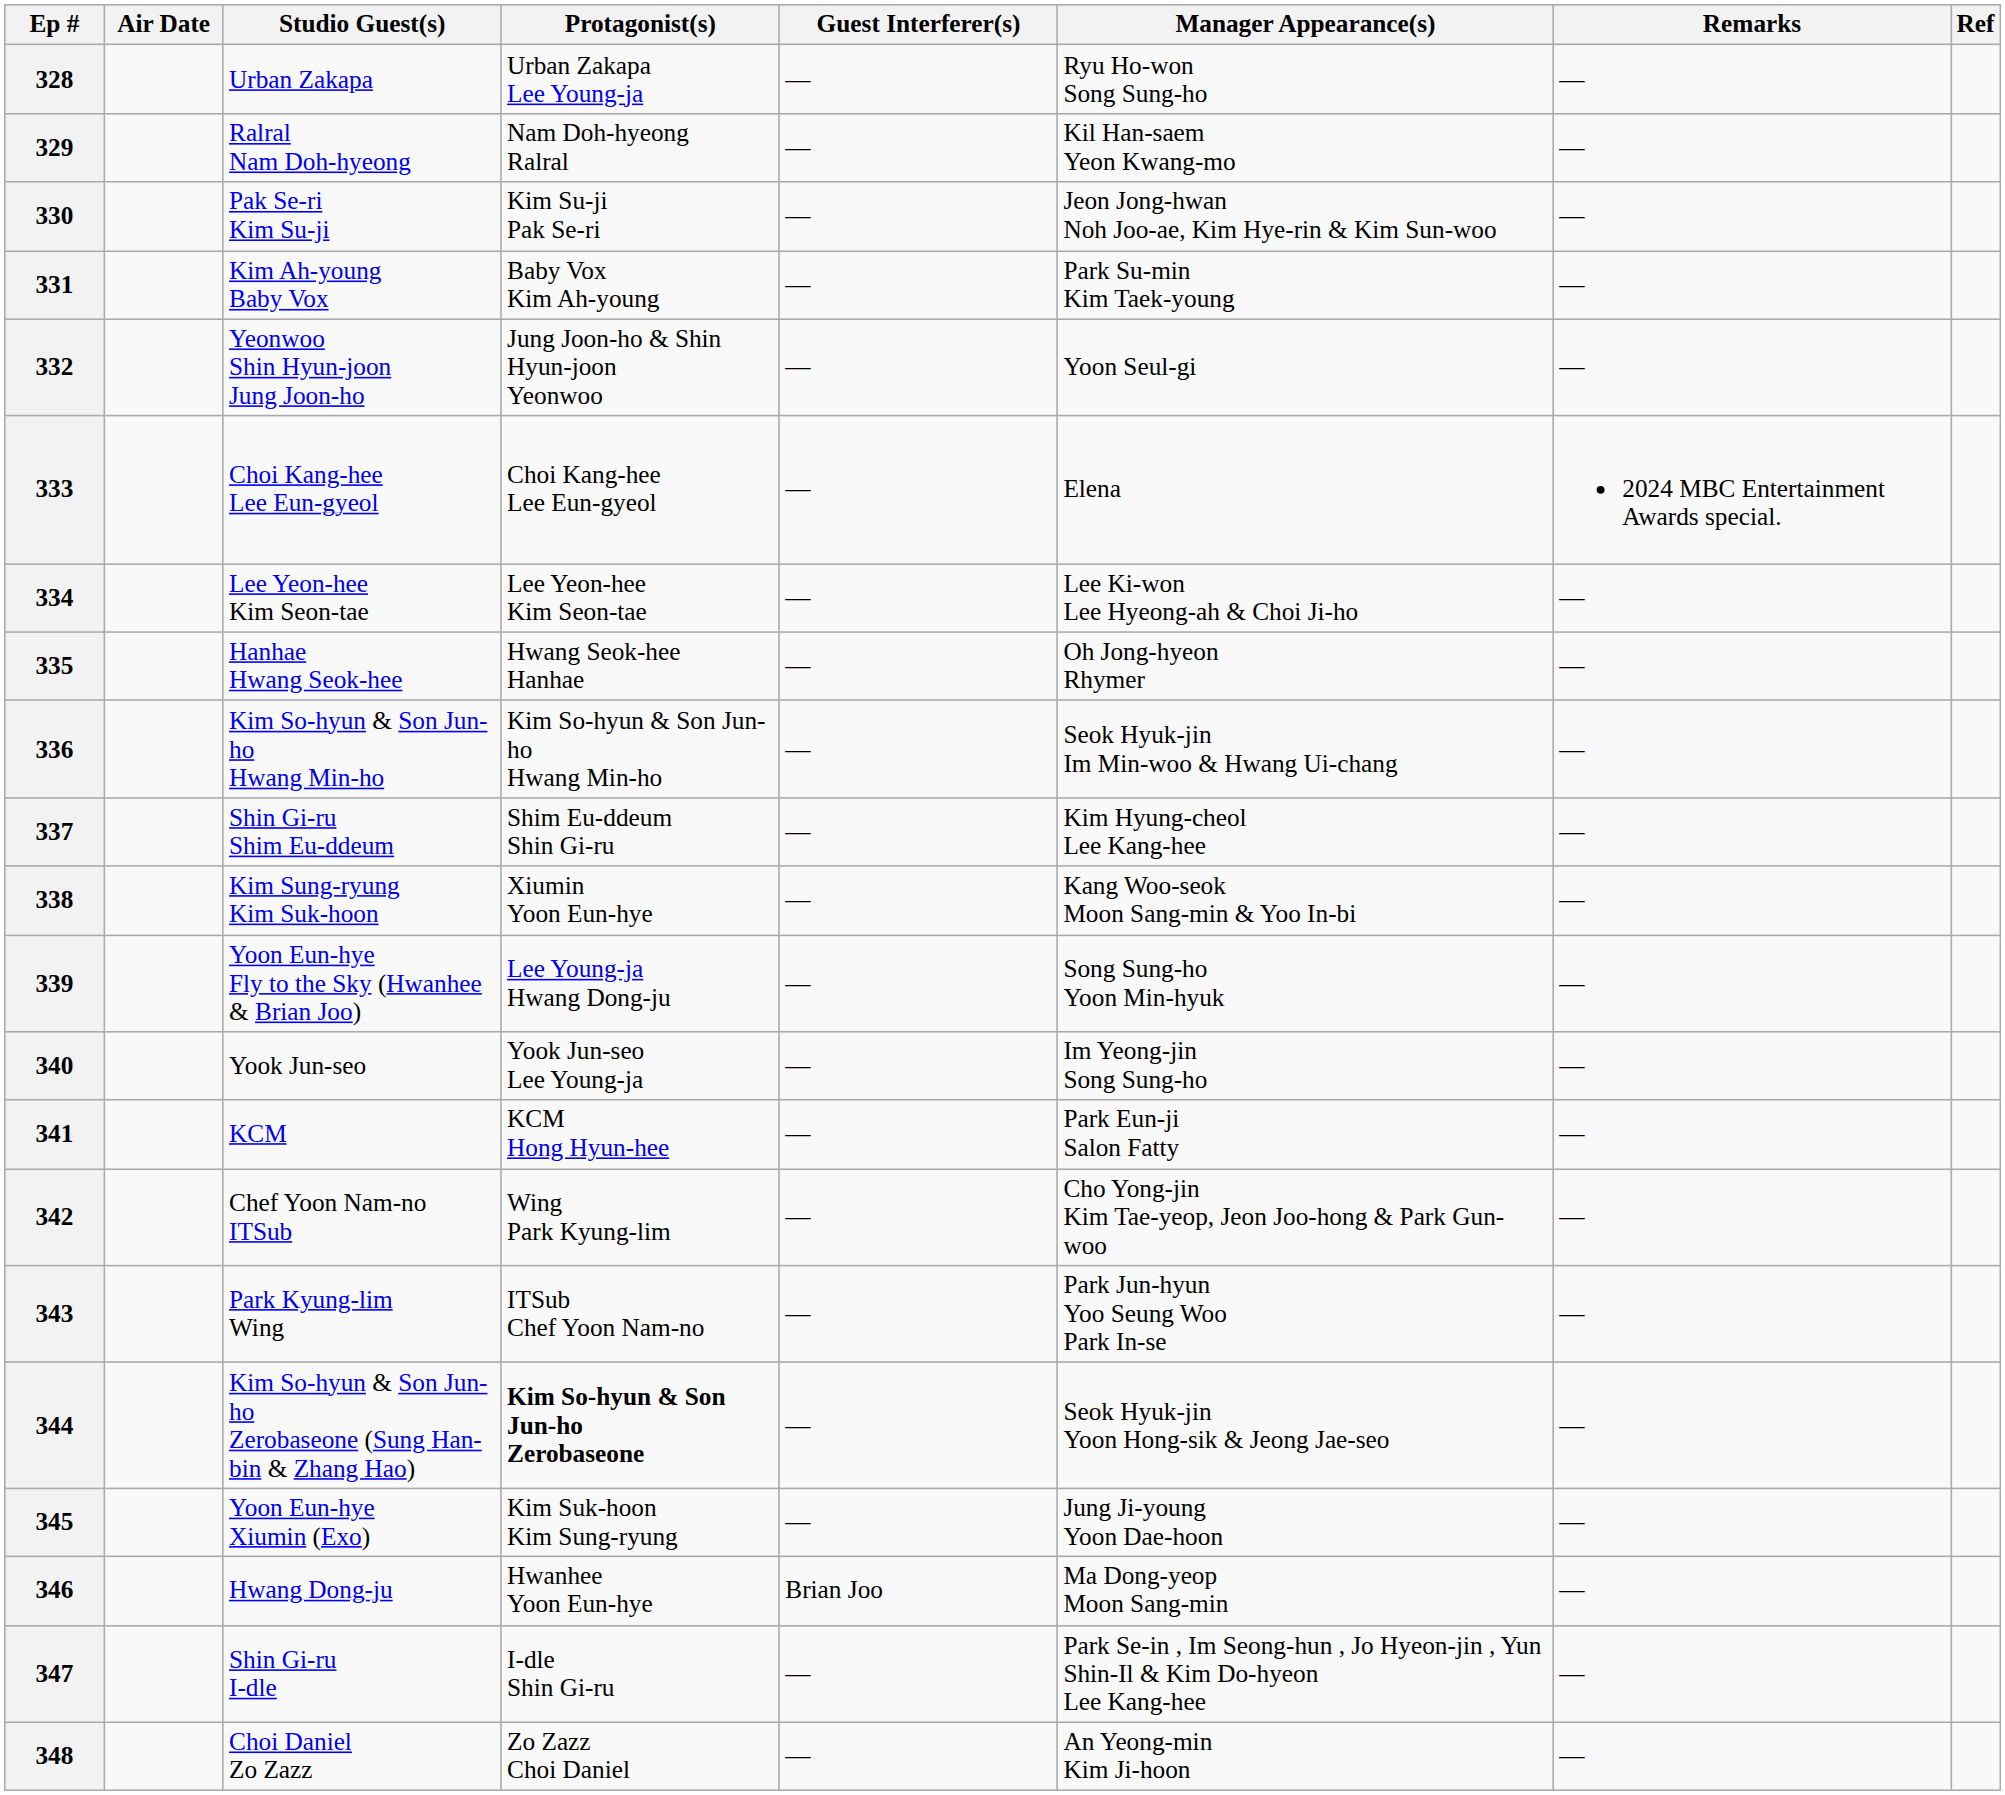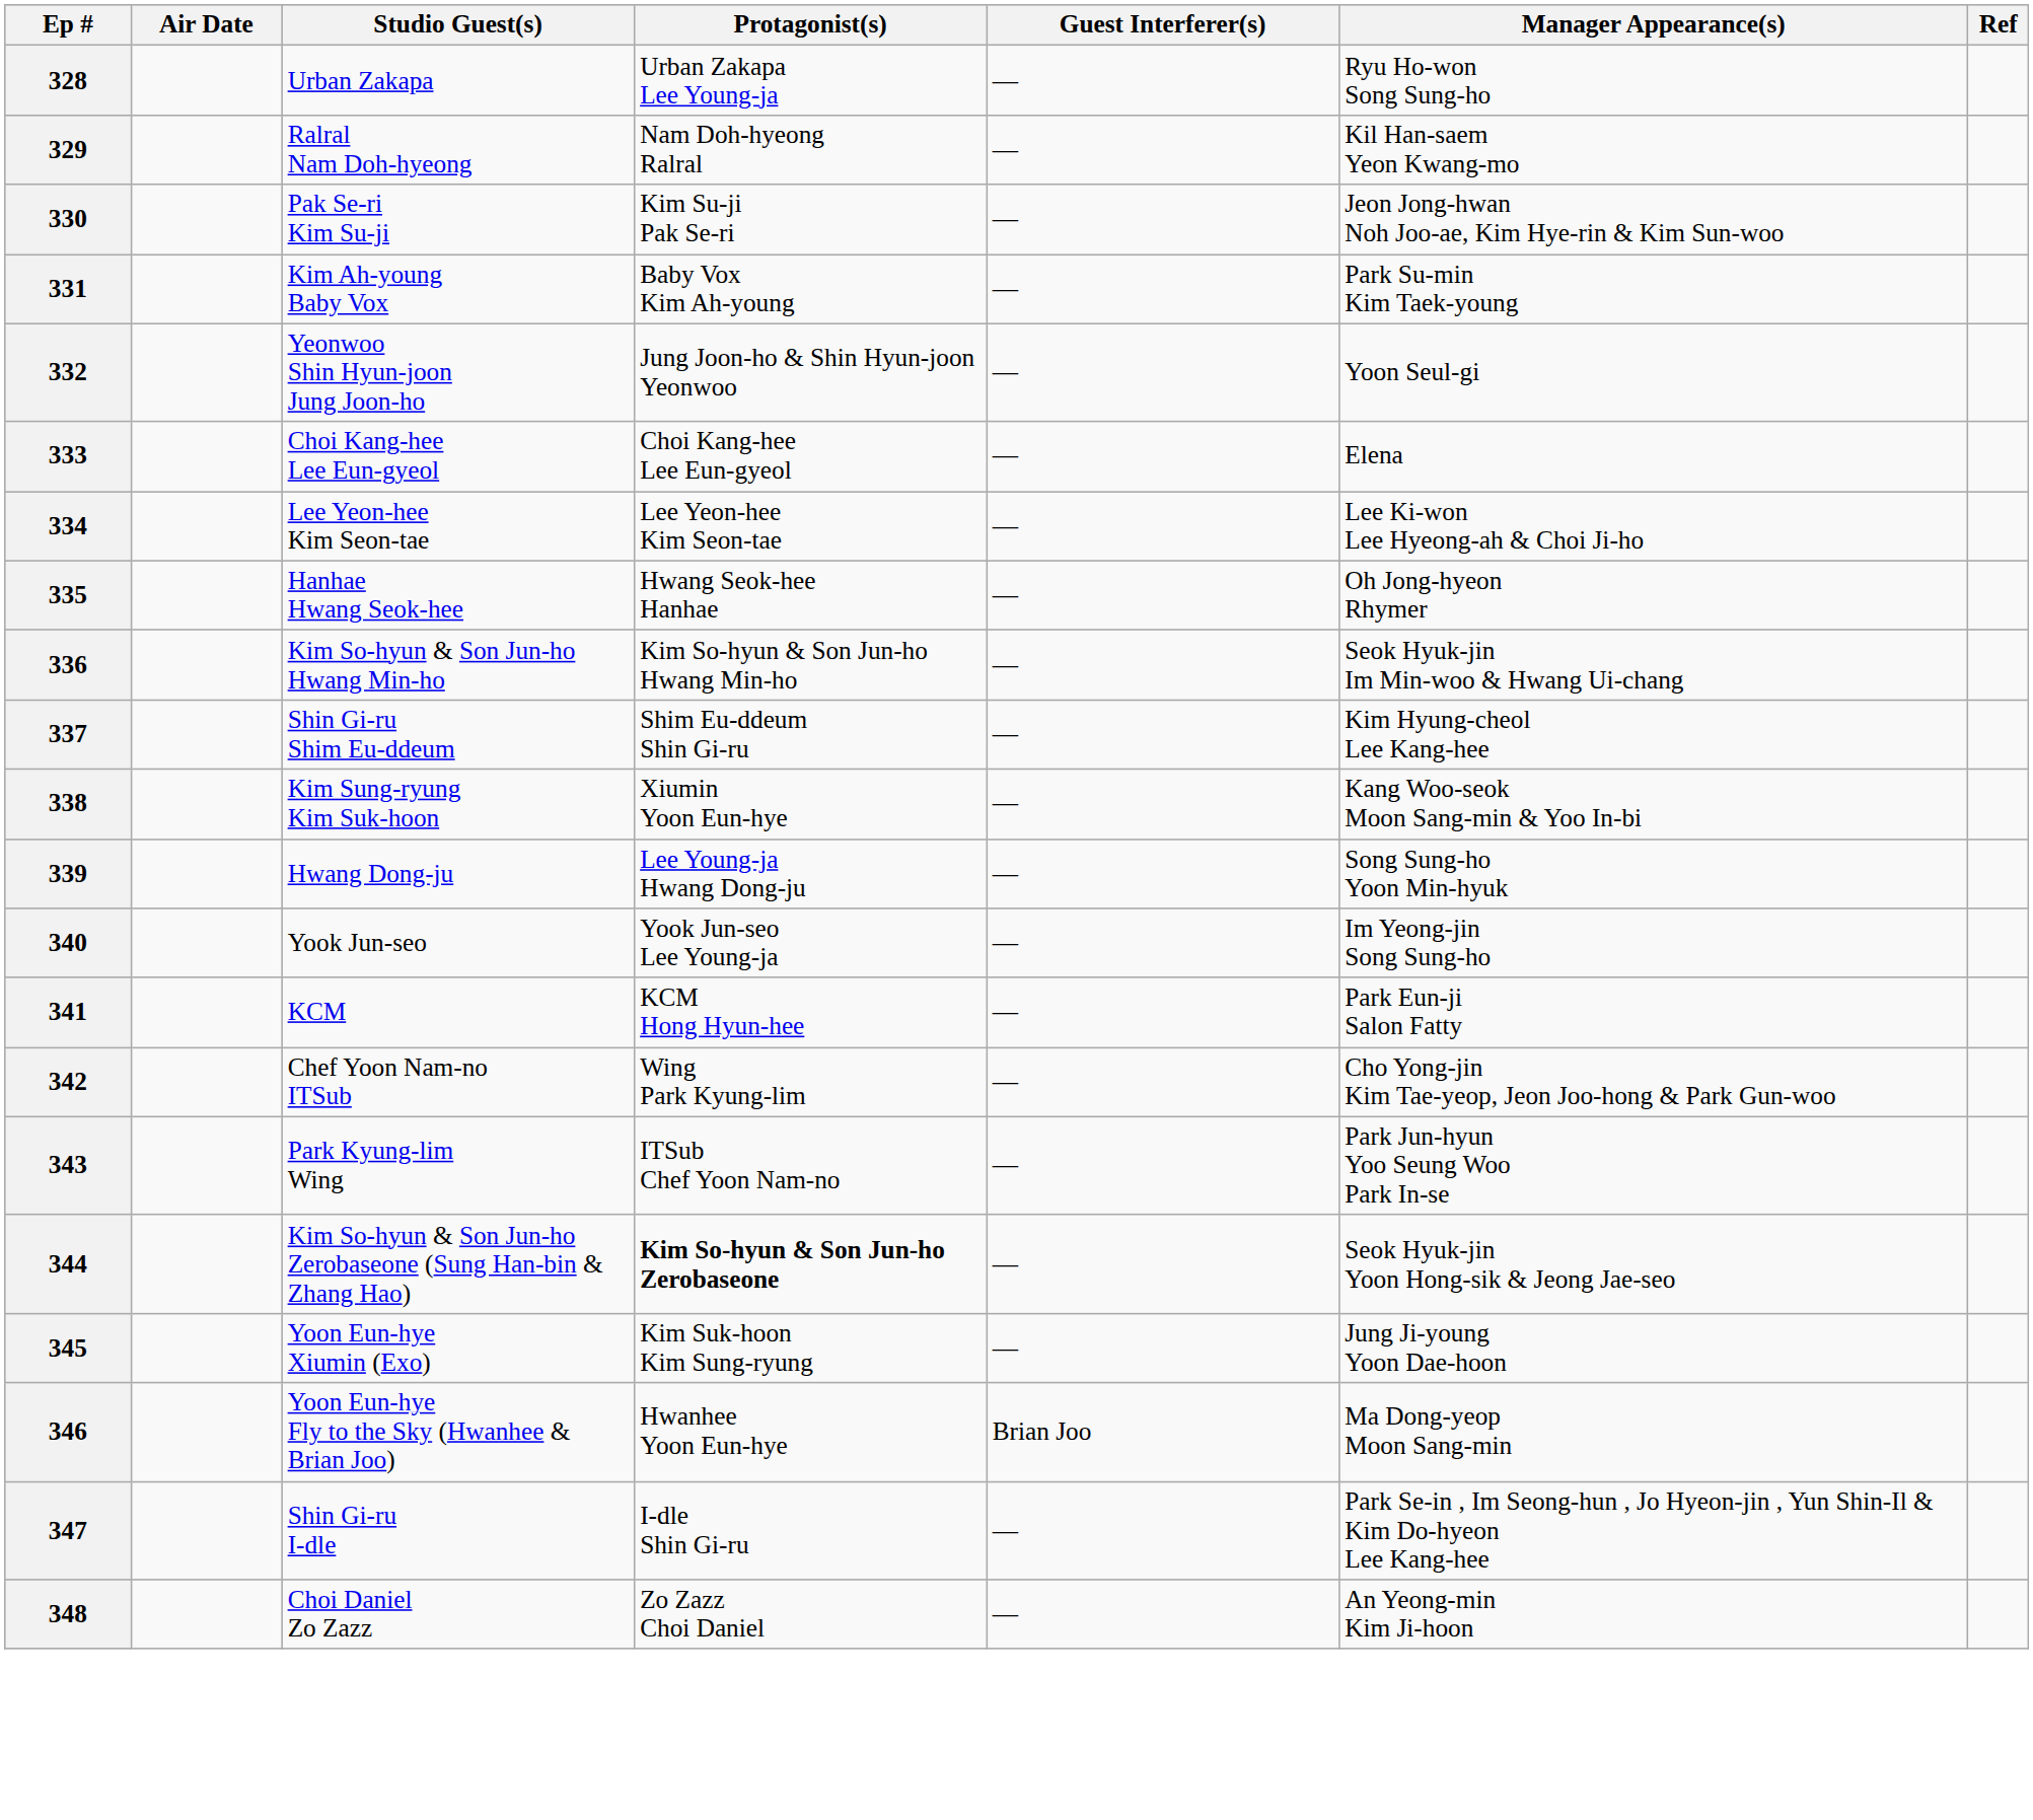 <table class="wikitable sticky-header" style="width:100%">
 <tr>
 <th width=5%>Ep #</th>
 <th width=6%>Air Date</th>
 <th width=14%>Studio Guest(s)</th>
 <th width=14%>Protagonist(s)</th>
 <th width=14%>Guest Interferer(s)</th>
 <th width=25%>Manager Appearance(s)</th>
-<th width=20%>Remarks</th>
 <th width=2%>Ref</th>
 </tr>
 <tr>
 <th>328</th>
 <td></td>
 <td><a href='#'>Urban Zakapa</a></td>
 <td>Urban Zakapa<br><a href='#'>Lee Young-ja</a></td>
 <td>—</td>
 <td>Ryu Ho-won <br>Song Sung-ho </td>
-<td>—</td>
 <td></td>
 </tr>
 <tr>
 <th>329</th>
 <td></td>
 <td><a href='#'>Ralral</a><br><a href='#'>Nam Doh-hyeong</a></td>
 <td>Nam Doh-hyeong<br>Ralral</td>
 <td>—</td>
 <td>Kil Han-saem <br>Yeon Kwang-mo </td>
-<td>—</td>
 <td></td>
 </tr>
 <tr>
 <th>330</th>
 <td></td>
 <td><a href='#'>Pak Se-ri</a><br><a href='#'>Kim Su-ji</a></td>
 <td>Kim Su-ji<br>Pak Se-ri</td>
 <td>—</td>
 <td>Jeon Jong-hwan <br>Noh Joo-ae, Kim Hye-rin & Kim Sun-woo </td>
-<td>—</td>
 <td></td>
 </tr>
 <tr>
 <th>331</th>
 <td></td>
 <td><a href='#'>Kim Ah-young</a><br><a href='#'>Baby Vox</a></td>
 <td>Baby Vox<br>Kim Ah-young</td>
 <td>—</td>
 <td>Park Su-min <br>Kim Taek-young </td>
-<td>—</td>
 <td></td>
 </tr>
 <tr>
 <th>332</th>
 <td></td>
 <td><a href='#'>Yeonwoo</a><br><a href='#'>Shin Hyun-joon</a><br><a href='#'>Jung Joon-ho</a></td>
 <td>Jung Joon-ho & Shin Hyun-joon<br>Yeonwoo</td>
 <td>—</td>
 <td>Yoon Seul-gi </td>
-<td>—</td>
 <td></td>
 </tr>
 <tr>
 <th>333</th>
 <td></td>
 <td><a href='#'>Choi Kang-hee</a><br><a href='#'>Lee Eun-gyeol</a></td>
 <td>Choi Kang-hee<br>Lee Eun-gyeol</td>
 <td>—</td>
 <td>Elena </td>
-<td><br><ul><li>2024 MBC Entertainment Awards special.</li></ul></td>
 <td></td>
 </tr>
 <tr>
 <th>334</th>
 <td></td>
 <td><a href='#'>Lee Yeon-hee</a><br>Kim Seon-tae</td>
 <td>Lee Yeon-hee<br>Kim Seon-tae</td>
 <td>—</td>
 <td>Lee Ki-won <br>Lee Hyeong-ah & Choi Ji-ho </td>
-<td>—</td>
 <td></td>
 </tr>
 <tr>
 <th>335</th>
 <td></td>
 <td><a href='#'>Hanhae</a><br><a href='#'>Hwang Seok-hee</a></td>
 <td>Hwang Seok-hee<br>Hanhae</td>
 <td>—</td>
 <td>Oh Jong-hyeon <br>Rhymer </td>
-<td>—</td>
 <td></td>
 </tr>
 <tr>
 <th>336</th>
 <td></td>
 <td><a href='#'>Kim So-hyun</a> & <a href='#'>Son Jun-ho</a><br><a href='#'>Hwang Min-ho</a></td>
 <td>Kim So-hyun & Son Jun-ho<br>Hwang Min-ho</td>
 <td>—</td>
 <td>Seok Hyuk-jin <br>Im Min-woo & Hwang Ui-chang </td>
-<td>—</td>
 <td></td>
 </tr>
 <tr>
 <th>337</th>
 <td></td>
 <td><a href='#'>Shin Gi-ru</a><br><a href='#'>Shim Eu-ddeum</a></td>
 <td>Shim Eu-ddeum<br>Shin Gi-ru</td>
 <td>—</td>
 <td>Kim Hyung-cheol <br>Lee Kang-hee </td>
-<td>—</td>
 <td></td>
 </tr>
 <tr>
 <th>338</th>
 <td></td>
 <td><a href='#'>Kim Sung-ryung</a><br><a href='#'>Kim Suk-hoon</a></td>
 <td>Xiumin<br>Yoon Eun-hye</td>
 <td>—</td>
 <td>Kang Woo-seok <br>Moon Sang-min & Yoo In-bi </td>
-<td>—</td>
 <td></td>
 </tr>
 <tr>
 <th>339</th>
 <td></td>
-<td><a href='#'>Yoon Eun-hye</a><br><a href='#'>Fly to the Sky</a> (<a href='#'>Hwanhee</a> & <a href='#'>Brian Joo</a>)</td>
+<td><a href='#'>Hwang Dong-ju</a></td>
 <td><a href='#'>Lee Young-ja</a><br>Hwang Dong-ju</td>
 <td>—</td>
 <td>Song Sung-ho <br>Yoon Min-hyuk </td>
-<td>—</td>
 <td></td>
 </tr>
 <tr>
 <th>340</th>
 <td></td>
 <td>Yook Jun-seo</td>
 <td>Yook Jun-seo<br>Lee Young-ja</td>
 <td>—</td>
 <td>Im Yeong-jin <br>Song Sung-ho </td>
-<td>—</td>
 <td></td>
 </tr>
 <tr>
 <th>341</th>
 <td></td>
 <td><a href='#'>KCM</a></td>
 <td>KCM<br><a href='#'>Hong Hyun-hee</a></td>
 <td>—</td>
 <td>Park Eun-ji <br>Salon Fatty </td>
-<td>—</td>
 <td></td>
 </tr>
 <tr>
 <th>342</th>
 <td></td>
 <td>Chef Yoon Nam-no<br><a href='#'>ITSub</a></td>
 <td>Wing<br>Park Kyung-lim</td>
 <td>—</td>
 <td>Cho Yong-jin <br>Kim Tae-yeop, Jeon Joo-hong & Park Gun-woo </td>
-<td>—</td>
 <td></td>
 </tr>
 <tr>
 <th>343</th>
 <td></td>
 <td><a href='#'>Park Kyung-lim</a><br>Wing</td>
 <td>ITSub<br>Chef Yoon Nam-no</td>
 <td>—</td>
 <td>Park Jun-hyun <br>Yoo Seung Woo <br>Park In-se </td>
-<td>—</td>
 <td></td>
 </tr>
 <tr>
 <th>344</th>
 <td></td>
 <td><a href='#'>Kim So-hyun</a> & <a href='#'>Son Jun-ho</a><br><a href='#'>Zerobaseone</a> (<a href='#'>Sung Han-bin</a> & <a href='#'>Zhang Hao</a>)</td>
 <td><strong>Kim So-hyun & Son Jun-ho<br>Zerobaseone</strong></td>
 <td>—</td>
 <td>Seok Hyuk-jin <br>Yoon Hong-sik & Jeong Jae-seo </td>
-<td>—</td>
 <td></td>
 </tr>
 <tr>
 <th>345</th>
 <td></td>
 <td><a href='#'>Yoon Eun-hye</a><br><a href='#'>Xiumin</a> (<a href='#'>Exo</a>)</td>
 <td>Kim Suk-hoon<br>Kim Sung-ryung</td>
 <td>—</td>
 <td>Jung Ji-young <br>Yoon Dae-hoon </td>
-<td>—</td>
 <td></td>
 </tr>
 <tr>
 <th>346</th>
 <td></td>
-<td><a href='#'>Hwang Dong-ju</a></td>
+<td><a href='#'>Yoon Eun-hye</a><br><a href='#'>Fly to the Sky</a> (<a href='#'>Hwanhee</a> & <a href='#'>Brian Joo</a>)</td>
 <td>Hwanhee<br>Yoon Eun-hye</td>
 <td>Brian Joo</td>
 <td>Ma Dong-yeop <br>Moon Sang-min </td>
-<td>—</td>
 <td></td>
 </tr>
 <tr>
 <th>347</th>
 <td></td>
 <td><a href='#'>Shin Gi-ru</a><br><a href='#'>I-dle</a></td>
 <td>I-dle<br>Shin Gi-ru</td>
 <td>—</td>
 <td>Park Se-in , Im Seong-hun , Jo Hyeon-jin , Yun Shin-Il  & Kim Do-hyeon <br>Lee Kang-hee </td>
-<td>—</td>
 <td></td>
 </tr>
 <tr>
 <th>348</th>
 <td></td>
 <td><a href='#'>Choi Daniel</a><br>Zo Zazz</td>
 <td>Zo Zazz<br>Choi Daniel</td>
 <td>—</td>
 <td>An Yeong-min <br>Kim Ji-hoon </td>
-<td>—</td>
 <td></td>
 </tr>
 </table>
